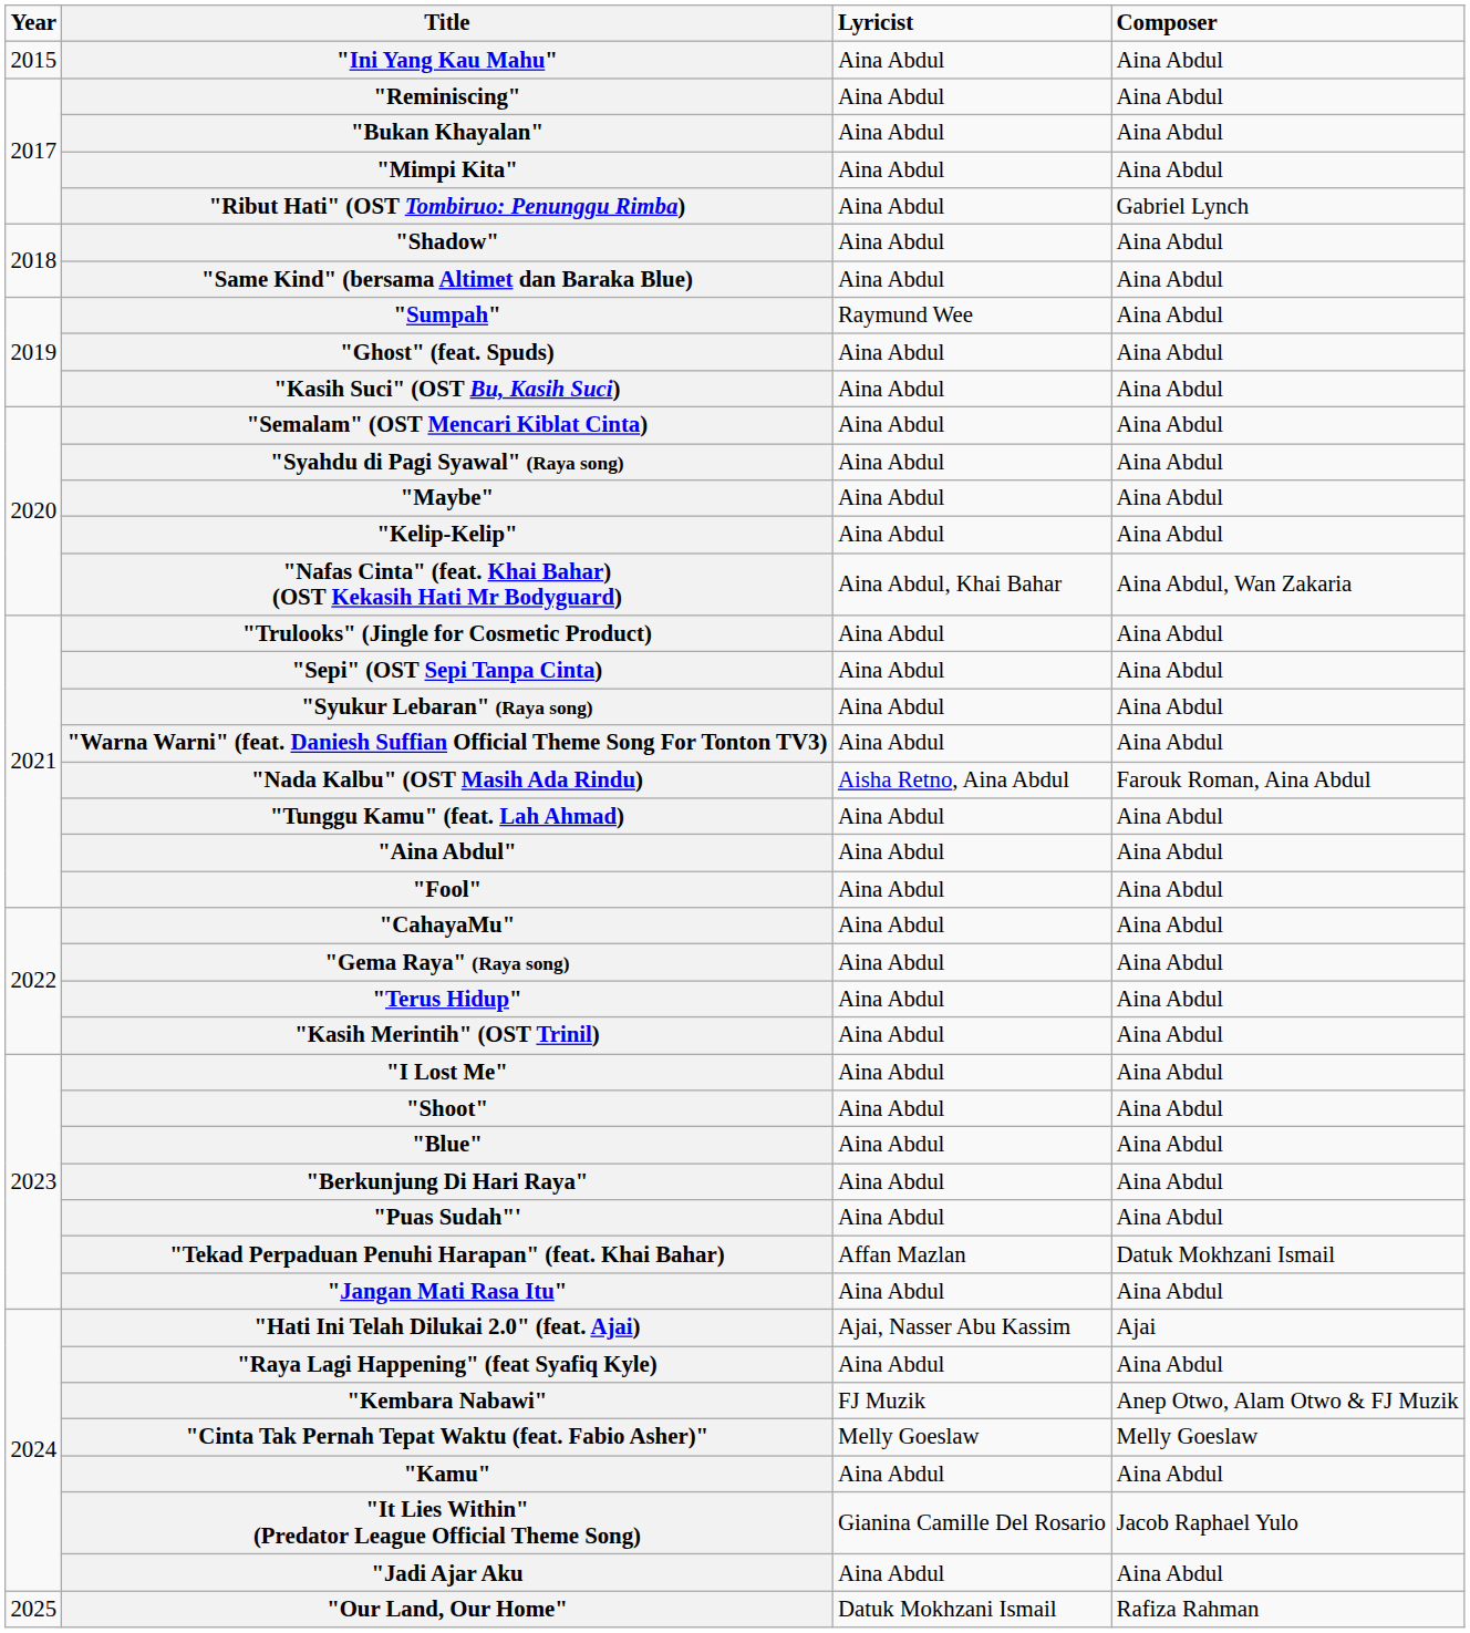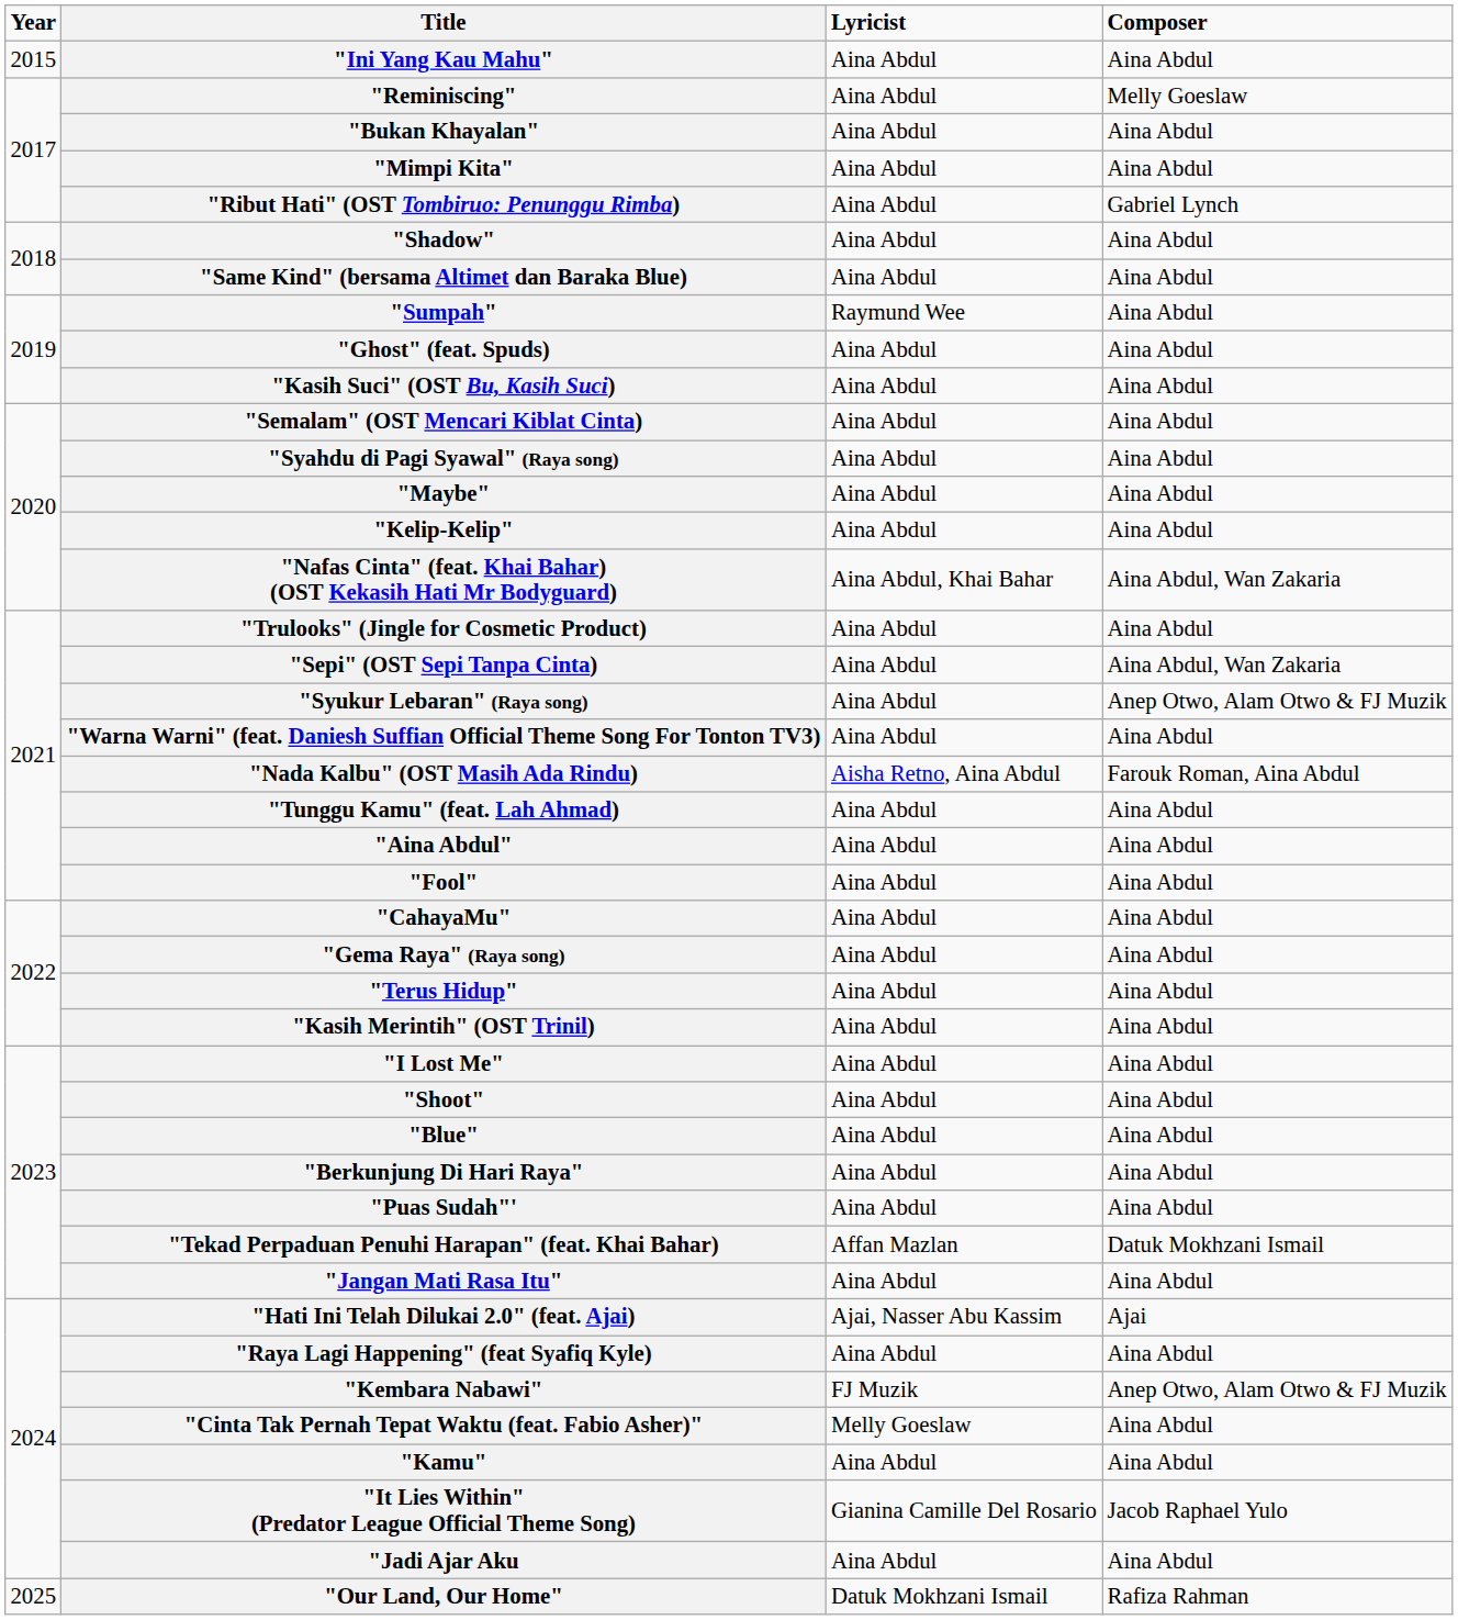 <table class="wikitable">
 <tr>
 <td><strong>Year</strong></td>
 <th><strong>Title</strong></th>
 <td><strong>Lyricist</strong></td>
 <td><strong>Composer</strong></td>
 </tr>
 <tr>
 <td>2015</td>
 <th>"<a href='#'>Ini Yang Kau Mahu</a>"</th>
 <td>Aina Abdul</td>
 <td>Aina Abdul</td>
 </tr>
 <tr>
 <td rowspan="4">2017</td>
 <th>"Reminiscing"</th>
 <td>Aina Abdul</td>
-<td>Aina Abdul</td>
+<td>Melly Goeslaw</td>
 </tr>
 <tr>
 <th>"Bukan Khayalan"</th>
 <td>Aina Abdul</td>
 <td>Aina Abdul</td>
 </tr>
 <tr>
 <th>"Mimpi Kita"</th>
 <td>Aina Abdul</td>
 <td>Aina Abdul</td>
 </tr>
 <tr>
 <th>"Ribut Hati" (OST <em><a href='#'>Tombiruo: Penunggu Rimba</a></em>)</th>
 <td>Aina Abdul</td>
 <td>Gabriel Lynch</td>
 </tr>
 <tr>
 <td rowspan="2">2018</td>
 <th>"Shadow"</th>
 <td>Aina Abdul</td>
 <td>Aina Abdul</td>
 </tr>
 <tr>
 <th>"Same Kind" (bersama <a href='#'>Altimet</a> dan Baraka Blue)</th>
 <td>Aina Abdul</td>
 <td>Aina Abdul</td>
 </tr>
 <tr>
 <td rowspan="3">2019</td>
 <th>"<a href='#'>Sumpah</a>"</th>
 <td>Raymund Wee</td>
 <td>Aina Abdul</td>
 </tr>
 <tr>
 <th>"Ghost" (feat. Spuds)</th>
 <td>Aina Abdul</td>
 <td>Aina Abdul</td>
 </tr>
 <tr>
 <th>"Kasih Suci" (OST <em><a href='#'>Bu, Kasih Suci</a></em>)</th>
 <td>Aina Abdul</td>
 <td>Aina Abdul</td>
 </tr>
 <tr>
 <td rowspan="5">2020</td>
 <th>"Semalam" (OST <a href='#'>Mencari Kiblat Cinta</a>)</th>
 <td>Aina Abdul</td>
 <td>Aina Abdul</td>
 </tr>
 <tr>
 <th>"Syahdu di Pagi Syawal" <small>(Raya song)</small></th>
 <td>Aina Abdul</td>
 <td>Aina Abdul</td>
 </tr>
 <tr>
 <th>"Maybe"</th>
 <td>Aina Abdul</td>
 <td>Aina Abdul</td>
 </tr>
 <tr>
 <th>"Kelip-Kelip"</th>
 <td>Aina Abdul</td>
 <td>Aina Abdul</td>
 </tr>
 <tr>
 <th>"Nafas Cinta" (feat. <a href='#'>Khai Bahar</a>)<br>(OST <a href='#'>Kekasih Hati Mr Bodyguard</a>)</th>
 <td>Aina Abdul, Khai Bahar</td>
 <td>Aina Abdul, Wan Zakaria</td>
 </tr>
 <tr>
 <td rowspan="8">2021</td>
 <th>"Trulooks" (Jingle for Cosmetic Product)</th>
 <td>Aina Abdul</td>
 <td>Aina Abdul</td>
 </tr>
 <tr>
 <th>"Sepi" (OST <a href='#'>Sepi Tanpa Cinta</a>)</th>
 <td>Aina Abdul</td>
-<td>Aina Abdul</td>
+<td>Aina Abdul, Wan Zakaria</td>
 </tr>
 <tr>
 <th>"Syukur Lebaran" <small>(Raya song)</small></th>
 <td>Aina Abdul</td>
-<td>Aina Abdul</td>
+<td>Anep Otwo, Alam Otwo & FJ Muzik</td>
 </tr>
 <tr>
 <th>"Warna Warni" (feat. <a href='#'>Daniesh Suffian</a> Official Theme Song For Tonton TV3)</th>
 <td>Aina Abdul</td>
 <td>Aina Abdul</td>
 </tr>
 <tr>
 <th>"Nada Kalbu" (OST <a href='#'>Masih Ada Rindu</a>)</th>
 <td><a href='#'>Aisha Retno</a>, Aina Abdul</td>
 <td>Farouk Roman, Aina Abdul</td>
 </tr>
 <tr>
 <th>"Tunggu Kamu" (feat. <a href='#'>Lah Ahmad</a>)</th>
 <td>Aina Abdul</td>
 <td>Aina Abdul</td>
 </tr>
 <tr>
 <th>"Aina Abdul"</th>
 <td>Aina Abdul</td>
 <td>Aina Abdul</td>
 </tr>
 <tr>
 <th>"Fool"</th>
 <td>Aina Abdul</td>
 <td>Aina Abdul</td>
 </tr>
 <tr>
 <td rowspan="4">2022</td>
 <th>"CahayaMu"</th>
 <td>Aina Abdul</td>
 <td>Aina Abdul</td>
 </tr>
 <tr>
 <th>"Gema Raya" <small>(Raya song)</small></th>
 <td>Aina Abdul</td>
 <td>Aina Abdul</td>
 </tr>
 <tr>
 <th>"<a href='#'>Terus Hidup</a>"</th>
 <td>Aina Abdul</td>
 <td>Aina Abdul</td>
 </tr>
 <tr>
 <th>"Kasih Merintih" (OST <a href='#'>Trinil</a>)</th>
 <td>Aina Abdul</td>
 <td>Aina Abdul</td>
 </tr>
 <tr>
 <td rowspan="7">2023</td>
 <th>"I Lost Me"</th>
 <td>Aina Abdul</td>
 <td>Aina Abdul</td>
 </tr>
 <tr>
 <th>"Shoot"</th>
 <td>Aina Abdul</td>
 <td>Aina Abdul</td>
 </tr>
 <tr>
 <th>"Blue"</th>
 <td>Aina Abdul</td>
 <td>Aina Abdul</td>
 </tr>
 <tr>
 <th>"Berkunjung Di Hari Raya"</th>
 <td>Aina Abdul</td>
 <td>Aina Abdul</td>
 </tr>
 <tr>
 <th>"Puas Sudah"'</th>
 <td>Aina Abdul</td>
 <td>Aina Abdul</td>
 </tr>
 <tr>
 <th>"Tekad Perpaduan Penuhi Harapan" (feat. Khai Bahar)</th>
 <td>Affan Mazlan</td>
 <td>Datuk Mokhzani Ismail</td>
 </tr>
 <tr>
 <th>"<a href='#'>Jangan Mati Rasa Itu</a>"</th>
 <td>Aina Abdul</td>
 <td>Aina Abdul</td>
 </tr>
 <tr>
 <td rowspan="7">2024</td>
 <th>"Hati Ini Telah Dilukai 2.0" (feat. <a href='#'>Ajai</a>)</th>
 <td>Ajai, Nasser Abu Kassim</td>
 <td>Ajai</td>
 </tr>
 <tr>
 <th>"Raya Lagi Happening" (feat Syafiq Kyle)</th>
 <td>Aina Abdul</td>
 <td>Aina Abdul</td>
 </tr>
 <tr>
 <th>"Kembara Nabawi"</th>
 <td>FJ Muzik</td>
 <td>Anep Otwo, Alam Otwo & FJ Muzik</td>
 </tr>
 <tr>
 <th>"Cinta Tak Pernah Tepat Waktu (feat. Fabio Asher)"</th>
 <td>Melly Goeslaw</td>
-<td>Melly Goeslaw</td>
+<td>Aina Abdul</td>
 </tr>
 <tr>
 <th>"Kamu"</th>
 <td>Aina Abdul</td>
 <td>Aina Abdul</td>
 </tr>
 <tr>
 <th>"It Lies Within"<br>(Predator League Official Theme Song)</th>
 <td>Gianina Camille Del Rosario</td>
 <td>Jacob Raphael Yulo</td>
 </tr>
 <tr>
 <th>"Jadi Ajar Aku</th>
 <td>Aina Abdul</td>
 <td>Aina Abdul</td>
 </tr>
 <tr>
 <td>2025</td>
 <th>"Our Land, Our Home"</th>
 <td>Datuk Mokhzani Ismail</td>
 <td>Rafiza Rahman</td>
 </tr>
 </table>
